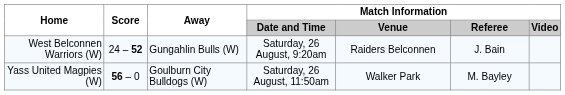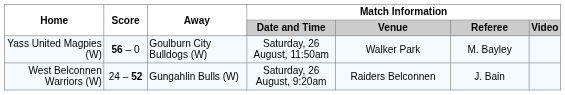 <table border="1" cellpadding="3" cellspacing="0" width="100%" style="border-collapse:collapse;  text-align:center;">
 <tr>
 <th rowspan="2" width="19%">Home</th>
 <th rowspan="2" width="8%">Score</th>
 <th rowspan="2" width="19%">Away</th>
 <th colspan="4">Match Information</th>
 </tr>
 <tr style="background:#CCCCCC">
 <th width="17%">Date and Time</th>
 <th width="22%">Venue</th>
 <th width="50%">Referee</th>
 <th>Video</th>
 </tr>
 <tr style="text-align:center; background:#f5faff;">
+<td align="right">Yass United Magpies (W) </td>
+<td><strong>56</strong> – 0</td>
+<td align="left"> Goulburn City Bulldogs (W)</td>
+<td>Saturday, 26 August, 11:50am</td>
+<td>Walker Park</td>
+<td>M. Bayley</td>
+<td></td>
+</tr>
+<tr style="text-align:center; background:#f5faff;">
 <td align="right">West Belconnen Warriors (W) </td>
 <td>24 – <strong>52</strong></td>
 <td align="left"> Gungahlin Bulls (W)</td>
 <td>Saturday, 26 August, 9:20am</td>
 <td>Raiders Belconnen</td>
 <td>J. Bain</td>
 <td></td>
 </tr>
-<tr style="text-align:center; background:#f5faff;">
-<td align="right">Yass United Magpies (W) </td>
-<td><strong>56</strong> – 0</td>
-<td align="left"> Goulburn City Bulldogs (W)</td>
-<td>Saturday, 26 August, 11:50am</td>
-<td>Walker Park</td>
-<td>M. Bayley</td>
-<td></td>
-</tr>
 </table>
